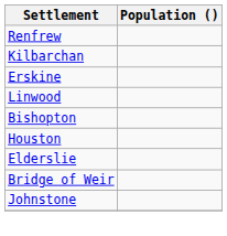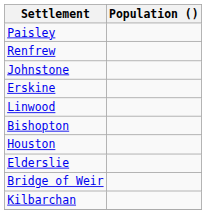 <table class="wikitable sortable">
 <tr>
 <th>Settlement</th>
 <th>Population ()</th>
 </tr>
 <tr>
+<td><a href='#'>Paisley</a></td>
+<td></td>
+</tr>
+<tr>
 <td><a href='#'>Renfrew</a></td>
 <td></td>
 </tr>
 <tr>
-<td><a href='#'>Kilbarchan</a></td>
+<td><a href='#'>Johnstone</a></td>
 <td></td>
 </tr>
 <tr>
 <td><a href='#'>Erskine</a></td>
 <td></td>
 </tr>
 <tr>
 <td><a href='#'>Linwood</a></td>
 <td></td>
 </tr>
 <tr>
 <td><a href='#'>Bishopton</a></td>
 <td></td>
 </tr>
 <tr>
 <td><a href='#'>Houston</a></td>
 <td></td>
 </tr>
 <tr>
 <td><a href='#'>Elderslie</a></td>
 <td></td>
 </tr>
 <tr>
 <td><a href='#'>Bridge of Weir</a></td>
 <td></td>
 </tr>
 <tr>
-<td><a href='#'>Johnstone</a></td>
+<td><a href='#'>Kilbarchan</a></td>
 <td></td>
 </tr>
 <tr>
 </tr>
 </table>
